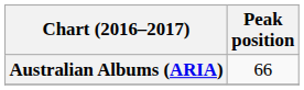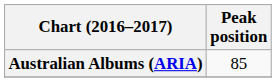 <table class="wikitable sortable plainrowheaders" style="text-align:center">
 <tr>
 <th scope="col">Chart (2016–2017)</th>
 <th scope="col">Peak<br> position</th>
 </tr>
 <tr>
 <th scope="row">Australian Albums (<a href='#'>ARIA</a>)</th>
-<td>66</td>
+<td>85</td>
 </tr>
 <tr>
 </tr>
 <tr>
 </tr>
 <tr>
 </tr>
 <tr>
 </tr>
 <tr>
 </tr>
 <tr>
 </tr>
 <tr>
 </tr>
 <tr>
 </tr>
 <tr>
 </tr>
 <tr>
 </tr>
 </table>
